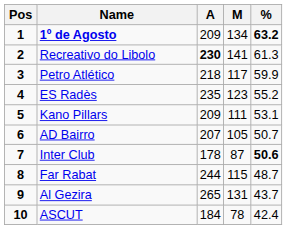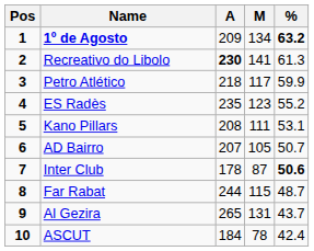 <table class="wikitable" style="text-align:center; font-size:90%;">
 <tr>
 <th width=30px>Pos</th>
 <th width=175px>Name</th>
 <th width=20px>A</th>
 <th width=20px>M</th>
 <th width=25px>%</th>
 </tr>
 <tr>
 <td><strong>1</strong></td>
 <td align=left> <strong><a href='#'>1º de Agosto</a></strong></td>
 <td>209</td>
 <td>134</td>
 <td><strong>63.2</strong></td>
 </tr>
 <tr>
 <td><strong>2</strong></td>
 <td align=left> <a href='#'>Recreativo do Libolo</a></td>
 <td><strong>230</strong></td>
 <td>141</td>
 <td>61.3</td>
 </tr>
 <tr>
 <td><strong>3</strong></td>
 <td align=left> <a href='#'>Petro Atlético</a></td>
 <td>218</td>
 <td>117</td>
 <td>59.9</td>
 </tr>
 <tr>
 <td><strong>4</strong></td>
 <td align=left> <a href='#'>ES Radès</a></td>
 <td>235</td>
 <td>123</td>
 <td>55.2</td>
 </tr>
 <tr>
 <td><strong>5</strong></td>
 <td align=left> <a href='#'>Kano Pillars</a></td>
-<td>209</td>
+<td>208</td>
 <td>111</td>
 <td align=center>53.1</td>
 </tr>
 <tr>
 <td><strong>6</strong></td>
 <td align=left> <a href='#'>AD Bairro</a></td>
 <td>207</td>
 <td>105</td>
 <td>50.7</td>
 </tr>
 <tr>
 <td><strong>7</strong></td>
 <td align=left> <a href='#'>Inter Club</a></td>
 <td>178</td>
 <td>87</td>
 <td><strong>50.6</strong></td>
 </tr>
 <tr>
 <td><strong>8</strong></td>
 <td align=left> <a href='#'>Far Rabat</a></td>
 <td>244</td>
 <td>115</td>
 <td>48.7</td>
 </tr>
 <tr>
 <td><strong>9</strong></td>
 <td align=left> <a href='#'>Al Gezira</a></td>
 <td>265</td>
 <td>131</td>
 <td>43.7</td>
 </tr>
 <tr>
 <td><strong>10</strong></td>
 <td align=left> <a href='#'>ASCUT</a></td>
 <td>184</td>
 <td>78</td>
 <td>42.4</td>
 </tr>
 </table>
